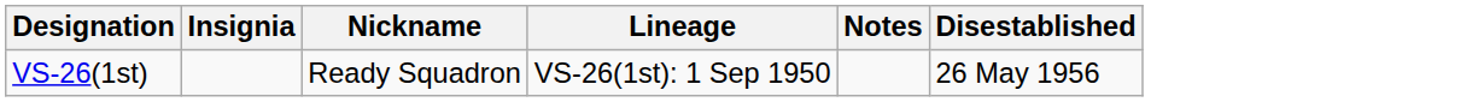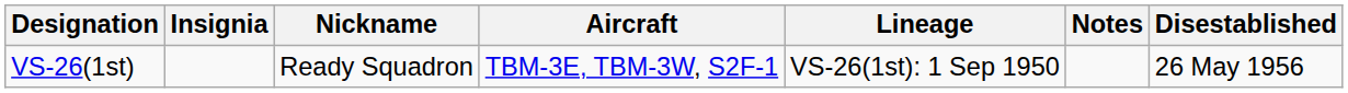 <table class="wikitable">
 <tr>
 <th>Designation</th>
 <th>Insignia</th>
 <th>Nickname</th>
+<th>Aircraft</th>
 <th>Lineage</th>
 <th>Notes</th>
 <th>Disestablished</th>
 </tr>
 <tr>
 <td><a href='#'>VS-26</a>(1st)</td>
 <td></td>
 <td>Ready Squadron</td>
+<td><a href='#'>TBM-3E, TBM-3W</a>, <a href='#'>S2F-1</a></td>
 <td style="white-space: nowrap;">VS-26(1st): 1 Sep 1950</td>
 <td></td>
 <td>26 May 1956</td>
 </tr>
 </table>
